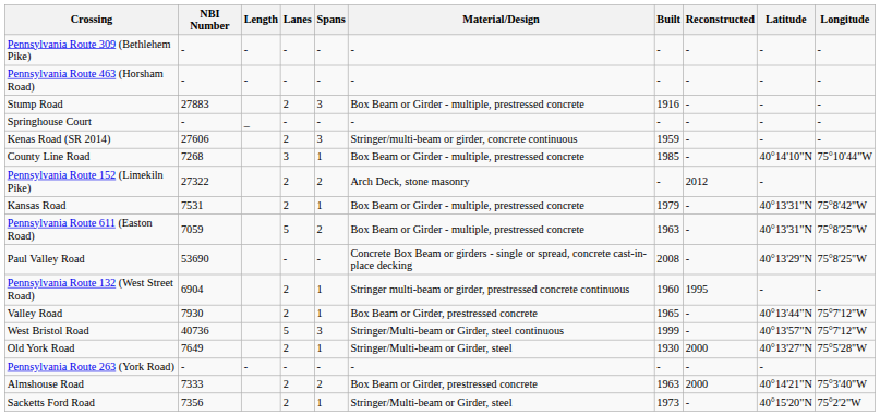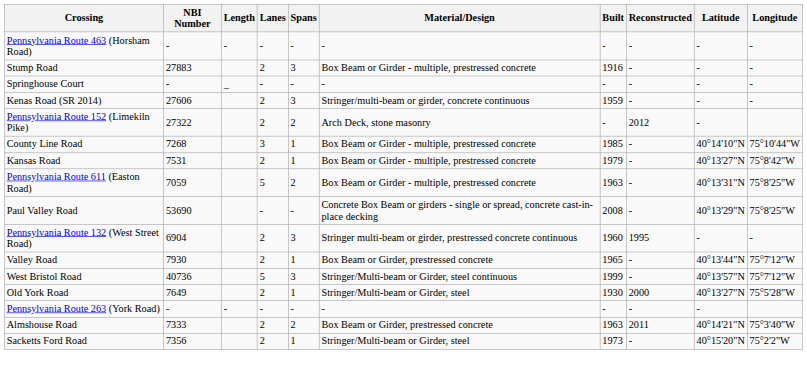 <table class="wikitable">
 <tr>
 <th>Crossing</th>
 <th>NBI Number</th>
 <th>Length</th>
 <th>Lanes</th>
 <th>Spans</th>
 <th>Material/Design</th>
 <th>Built</th>
 <th>Reconstructed</th>
 <th>Latitude</th>
 <th>Longitude</th>
-</tr>
-<tr>
-<td><a href='#'>Pennsylvania Route 309</a> (Bethlehem Pike)</td>
-<td>-</td>
-<td>-</td>
-<td>-</td>
-<td>-</td>
-<td>-</td>
-<td>-</td>
-<td>-</td>
-<td>-</td>
-<td>-</td>
 </tr>
 <tr>
 <td><a href='#'>Pennsylvania Route 463</a> (Horsham Road)</td>
 <td>-</td>
 <td>-</td>
 <td>-</td>
 <td>-</td>
 <td>-</td>
 <td>-</td>
 <td>-</td>
 <td>-</td>
 <td>-</td>
 </tr>
 <tr>
 <td>Stump Road</td>
 <td>27883</td>
 <td></td>
 <td>2</td>
 <td>3</td>
 <td>Box Beam or Girder - multiple, prestressed concrete</td>
 <td>1916</td>
 <td>-</td>
 <td>-</td>
 <td>-</td>
 </tr>
 <tr>
 <td>Springhouse Court</td>
 <td>-</td>
 <td>_</td>
 <td>-</td>
 <td>-</td>
 <td>-</td>
 <td>-</td>
 <td>-</td>
 <td>-</td>
 <td>-</td>
 </tr>
 <tr>
 <td>Kenas Road (SR 2014)</td>
 <td>27606</td>
 <td></td>
 <td>2</td>
 <td>3</td>
 <td>Stringer/multi-beam or girder, concrete continuous</td>
 <td>1959</td>
 <td>-</td>
 <td>-</td>
 <td>-</td>
 </tr>
 <tr>
+<td><a href='#'>Pennsylvania Route 152</a> (Limekiln Pike)</td>
+<td>27322</td>
+<td></td>
+<td>2</td>
+<td>2</td>
+<td>Arch Deck, stone masonry</td>
+<td>-</td>
+<td>2012</td>
+<td>-</td>
+<td></td>
+</tr>
+<tr>
 <td>County Line Road</td>
 <td>7268</td>
 <td></td>
 <td>3</td>
 <td>1</td>
 <td>Box Beam or Girder - multiple, prestressed concrete</td>
 <td>1985</td>
 <td>-</td>
 <td>40°14'10"N</td>
 <td>75°10'44"W</td>
 </tr>
 <tr>
-<td><a href='#'>Pennsylvania Route 152</a> (Limekiln Pike)</td>
-<td>27322</td>
-<td></td>
-<td>2</td>
-<td>2</td>
-<td>Arch Deck, stone masonry</td>
-<td>-</td>
-<td>2012</td>
-<td>-</td>
-<td></td>
-</tr>
-<tr>
 <td>Kansas Road</td>
 <td>7531</td>
 <td></td>
 <td>2</td>
 <td>1</td>
 <td>Box Beam or Girder - multiple, prestressed concrete</td>
 <td>1979</td>
 <td>-</td>
-<td>40°13'31"N</td>
+<td>40°13'27"N</td>
 <td>75°8'42"W</td>
 </tr>
 <tr>
 <td><a href='#'>Pennsylvania Route 611</a> (Easton Road)</td>
 <td>7059</td>
 <td></td>
 <td>5</td>
 <td>2</td>
 <td>Box Beam or Girder - multiple, prestressed concrete</td>
 <td>1963</td>
 <td>-</td>
 <td>40°13'31"N</td>
 <td>75°8'25"W</td>
 </tr>
 <tr>
 <td>Paul Valley Road</td>
 <td>53690</td>
 <td></td>
 <td>-</td>
 <td>-</td>
 <td>Concrete Box Beam or girders - single or spread, concrete cast-in-place decking</td>
 <td>2008</td>
 <td>-</td>
 <td>40°13'29"N</td>
 <td>75°8'25"W</td>
 </tr>
 <tr>
 <td><a href='#'>Pennsylvania Route 132</a> (West Street Road)</td>
 <td>6904</td>
 <td></td>
 <td>2</td>
-<td>1</td>
+<td>3</td>
 <td>Stringer multi-beam or girder, prestressed concrete continuous</td>
 <td>1960</td>
 <td>1995</td>
 <td>-</td>
 <td>-</td>
 </tr>
 <tr>
 <td>Valley Road</td>
 <td>7930</td>
 <td></td>
 <td>2</td>
 <td>1</td>
 <td>Box Beam or Girder, prestressed concrete</td>
 <td>1965</td>
 <td>-</td>
 <td>40°13'44"N</td>
 <td>75°7'12"W</td>
 </tr>
 <tr>
 <td>West Bristol Road</td>
 <td>40736</td>
 <td></td>
 <td>5</td>
 <td>3</td>
 <td>Stringer/Multi-beam or Girder, steel continuous</td>
 <td>1999</td>
 <td>-</td>
 <td>40°13'57"N</td>
 <td>75°7'12"W</td>
 </tr>
 <tr>
 <td>Old York Road</td>
 <td>7649</td>
 <td></td>
 <td>2</td>
 <td>1</td>
 <td>Stringer/Multi-beam or Girder, steel</td>
 <td>1930</td>
 <td>2000</td>
 <td>40°13'27"N</td>
 <td>75°5'28"W</td>
 </tr>
 <tr>
 <td><a href='#'>Pennsylvania Route 263</a> (York Road)</td>
 <td>-</td>
 <td>-</td>
 <td>-</td>
 <td>-</td>
 <td>-</td>
 <td>-</td>
 <td>-</td>
 <td>-</td>
 <td></td>
 </tr>
 <tr>
 <td>Almshouse Road</td>
 <td>7333</td>
 <td></td>
 <td>2</td>
 <td>2</td>
 <td>Box Beam or Girder, prestressed concrete</td>
 <td>1963</td>
-<td>2000</td>
+<td>2011</td>
 <td>40°14'21"N</td>
 <td>75°3'40"W</td>
 </tr>
 <tr>
 <td>Sacketts Ford Road</td>
 <td>7356</td>
 <td></td>
 <td>2</td>
 <td>1</td>
 <td>Stringer/Multi-beam or Girder, steel</td>
 <td>1973</td>
 <td>-</td>
 <td>40°15'20"N</td>
 <td>75°2'2"W</td>
 </tr>
 </table>
